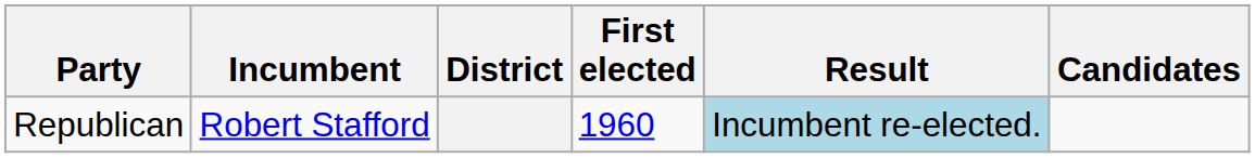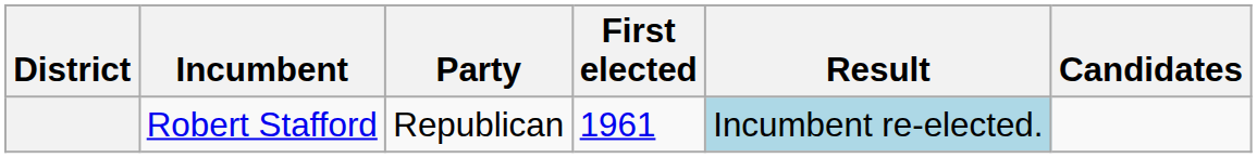 <table class=wikitable>
 <tr valign=bottom>
+<th>District</th>
+<th>Incumbent</th>
 <th>Party</th>
-<th>Incumbent</th>
-<th>District</th>
 <th>First<br>elected</th>
 <th>Result</th>
 <th>Candidates</th>
 </tr>
 <tr>
+<th></th>
+<td><a href='#'>Robert Stafford</a></td>
 <td>Republican</td>
-<td><a href='#'>Robert Stafford</a></td>
-<th></th>
-<td><a href='#'>1960</a></td>
+<td><a href='#'>1961</a></td>
 <td style="background: lightblue;">Incumbent re-elected.</td>
 <td nowrap></td>
 </tr>
 </table>
